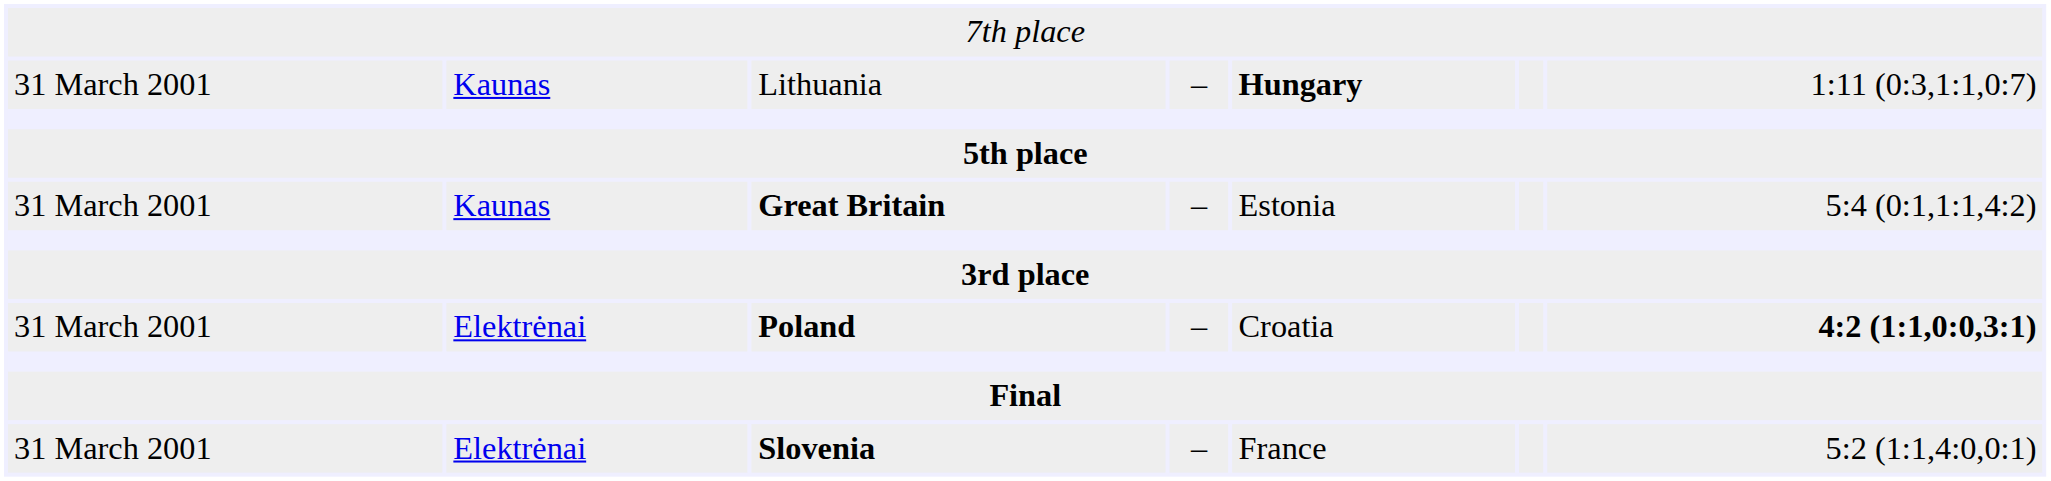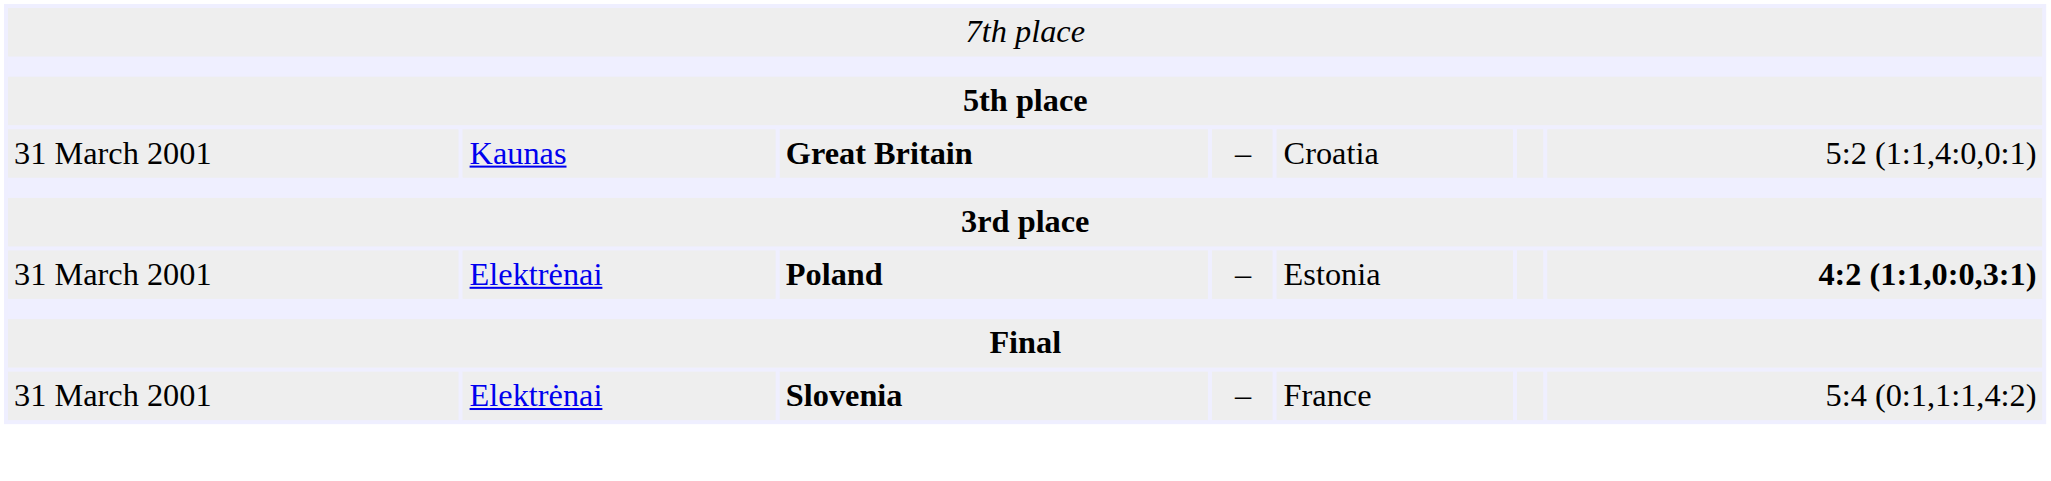 <table cellspacing="2" border="0" cellpadding="3" bgcolor="#EFEFFF" width="80%">
 <tr>
 <td bgcolor="#EEEEEE" colspan="7" align="center"><em>7th place</em></td>
-</tr>
-<tr>
-<td bgcolor="#EEEEEE">31 March 2001</td>
-<td bgcolor="#EEEEEE"><a href='#'>Kaunas</a></td>
-<td bgcolor="#EEEEEE">Lithuania</td>
-<td bgcolor="#EEEEEE" align="center">–</td>
-<td bgcolor="#EEEEEE"><strong>Hungary</strong></td>
-<td bgcolor="#EEEEEE"></td>
-<td bgcolor="#EEEEEE" align="right">1:11 (0:3,1:1,0:7)</td>
 </tr>
 <tr>
 <td></td>
 </tr>
 <tr>
 <td bgcolor="#EEEEEE" colspan="7" align="center"><strong>5th place</strong></td>
 </tr>
 <tr>
 <td bgcolor="#EEEEEE">31 March 2001</td>
 <td bgcolor="#EEEEEE"><a href='#'>Kaunas</a></td>
 <td bgcolor="#EEEEEE"><strong>Great Britain</strong></td>
 <td bgcolor="#EEEEEE" align="center">–</td>
-<td bgcolor="#EEEEEE">Estonia</td>
+<td bgcolor="#EEEEEE">Croatia</td>
 <td bgcolor="#EEEEEE"></td>
-<td bgcolor="#EEEEEE" align="right">5:4 (0:1,1:1,4:2)</td>
+<td bgcolor="#EEEEEE" align="right">5:2 (1:1,4:0,0:1)</td>
 </tr>
 <tr>
 <td></td>
 </tr>
 <tr>
 <td bgcolor="#EEEEEE" colspan="7" align="center"><strong>3rd place</strong></td>
 </tr>
 <tr>
 <td bgcolor="#EEEEEE">31 March 2001</td>
 <td bgcolor="#EEEEEE"><a href='#'>Elektrėnai</a></td>
 <td bgcolor="#EEEEEE"><strong>Poland</strong></td>
 <td bgcolor="#EEEEEE" align="center">–</td>
-<td bgcolor="#EEEEEE">Croatia</td>
+<td bgcolor="#EEEEEE">Estonia</td>
 <td bgcolor="#EEEEEE"></td>
 <td bgcolor="#EEEEEE" align="right"><strong>4:2 (1:1,0:0,3:1)</strong></td>
 </tr>
 <tr>
 <td></td>
 </tr>
 <tr>
 <td bgcolor="#EEEEEE" colspan="7" align="center"><strong>Final</strong></td>
 </tr>
 <tr>
 <td bgcolor="#EEEEEE">31 March 2001</td>
 <td bgcolor="#EEEEEE"><a href='#'>Elektrėnai</a></td>
 <td bgcolor="#EEEEEE"><strong>Slovenia</strong></td>
 <td bgcolor="#EEEEEE" align="center">–</td>
 <td bgcolor="#EEEEEE">France</td>
 <td bgcolor="#EEEEEE"></td>
-<td bgcolor="#EEEEEE" align="right">5:2 (1:1,4:0,0:1)</td>
+<td bgcolor="#EEEEEE" align="right">5:4 (0:1,1:1,4:2)</td>
 </tr>
 </table>
